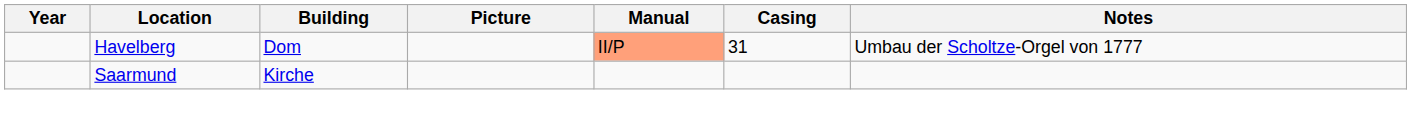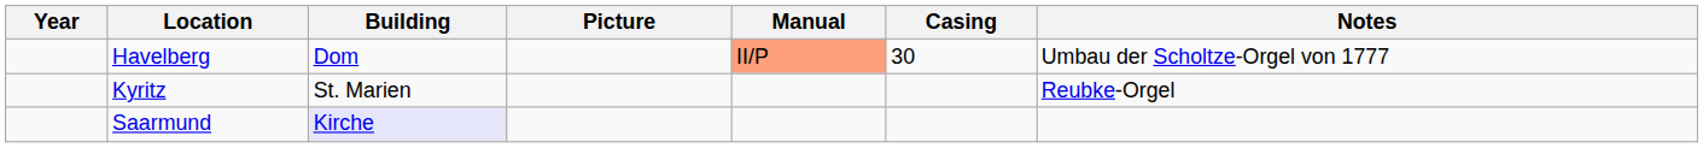 <table class="wikitable sortable" width="100%">
 <tr class="hintergrundfarbe5">
 <th>Year</th>
 <th>Location</th>
 <th>Building</th>
 <th class=unsortable style="width:160px">Picture</th>
 <th>Manual</th>
 <th>Casing</th>
 <th class="unsortable">Notes</th>
 </tr>
 <tr>
 <td></td>
 <td><a href='#'>Havelberg</a></td>
 <td><a href='#'>Dom</a></td>
 <td></td>
 <td style="background: lightsalmon;">II/P</td>
-<td>31</td>
+<td>30</td>
 <td>Umbau der <a href='#'>Scholtze</a>-Orgel von 1777</td>
 </tr>
 <tr>
 <td></td>
+<td><a href='#'>Kyritz</a></td>
+<td>St. Marien</td>
+<td></td>
+<td></td>
+<td></td>
+<td><a href='#'>Reubke</a>-Orgel </td>
+</tr>
+<tr>
+<td></td>
 <td><a href='#'>Saarmund</a></td>
-<td><a href='#'>Kirche</a></td>
+<td style="background: lavender;"><a href='#'>Kirche</a></td>
 <td></td>
 <td></td>
 <td></td>
 <td></td>
 </tr>
 </table>
